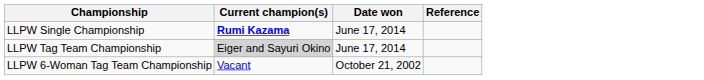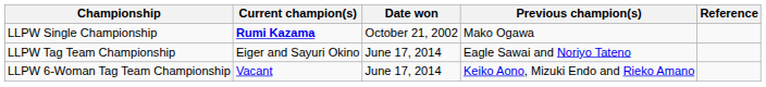 <table class="wikitable">
 <tr>
 <th>Championship</th>
 <th>Current champion(s)</th>
 <th>Date won</th>
+<th>Previous champion(s)</th>
 <th>Reference</th>
 </tr>
 <tr>
 <td>LLPW Single Championship</td>
 <td><strong><a href='#'>Rumi Kazama</a></strong></td>
-<td>June 17, 2014</td>
+<td>October 21, 2002</td>
+<td>Mako Ogawa</td>
 <td></td>
 </tr>
 <tr>
 <td>LLPW Tag Team Championship</td>
-<td style="background: lightgrey;">Eiger and Sayuri Okino</td>
+<td>Eiger and Sayuri Okino</td>
 <td>June 17, 2014</td>
+<td>Eagle Sawai and <a href='#'>Noriyo Tateno</a></td>
 <td></td>
 </tr>
 <tr>
 <td>LLPW 6-Woman Tag Team Championship</td>
 <td><a href='#'>Vacant</a></td>
-<td>October 21, 2002</td>
+<td>June 17, 2014</td>
+<td><a href='#'>Keiko Aono</a>, Mizuki Endo and <a href='#'>Rieko Amano</a></td>
 <td></td>
 </tr>
 </table>
